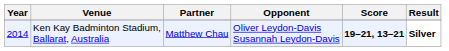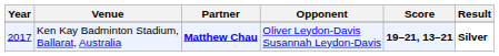 <table class="sortable wikitable" style="font-size: 90%;">
 <tr>
 <th>Year</th>
 <th>Venue</th>
 <th>Partner</th>
 <th>Opponent</th>
 <th>Score</th>
 <th>Result</th>
 </tr>
 <tr>
 </tr>
 <tr style="background:#ECF2FF">
-<td align="center"><a href='#'>2014</a></td>
+<td align="center"><a href='#'>2017</a></td>
 <td align="left">Ken Kay Badminton Stadium,<br> <a href='#'>Ballarat</a>, <a href='#'>Australia</a></td>
-<td align="left"> <a href='#'>Matthew Chau</a></td>
+<td align="left"><strong> <a href='#'>Matthew Chau</a></strong></td>
 <td align="left"> <a href='#'>Oliver Leydon-Davis</a><br> <a href='#'>Susannah Leydon-Davis</a></td>
 <td align="center"><strong>19–21, 13–21</strong></td>
 <td style="text-align:left; background:white"> <strong>Silver</strong></td>
 </tr>
 </table>
